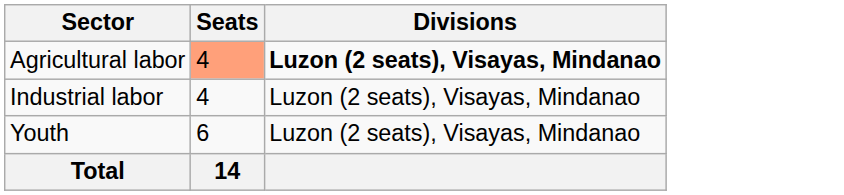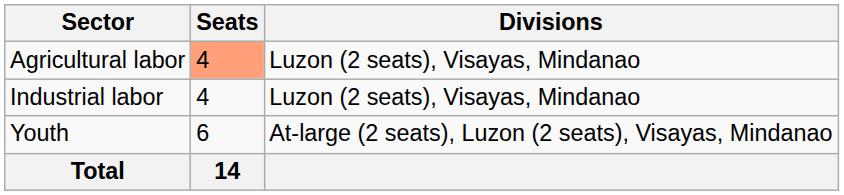 <table class="wikitable">
 <tr>
 <th>Sector</th>
 <th>Seats</th>
 <th>Divisions</th>
 </tr>
 <tr>
 <td>Agricultural labor</td>
 <td style="background: lightsalmon;">4</td>
-<td><strong>Luzon (2 seats), Visayas, Mindanao</strong></td>
+<td>Luzon (2 seats), Visayas, Mindanao</td>
 </tr>
 <tr>
 <td>Industrial labor</td>
 <td>4</td>
 <td>Luzon (2 seats), Visayas, Mindanao</td>
 </tr>
 <tr>
 <td>Youth</td>
 <td>6</td>
-<td>Luzon (2 seats), Visayas, Mindanao</td>
+<td>At-large (2 seats), Luzon (2 seats), Visayas, Mindanao</td>
 </tr>
 <tr>
 <th>Total</th>
 <th>14</th>
 <th></th>
 </tr>
 </table>
